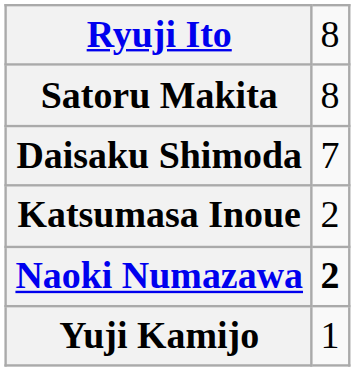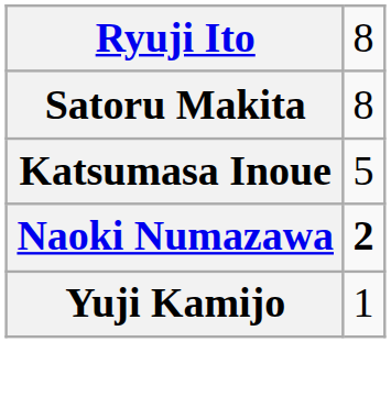 <table class="wikitable" style="margin: 1em auto 1em auto;text-align:center">
 <tr>
 <th><a href='#'>Ryuji Ito</a></th>
 <td>8</td>
 </tr>
 <tr>
 <th>Satoru Makita</th>
 <td>8</td>
 </tr>
 <tr>
-<th>Daisaku Shimoda</th>
-<td>7</td>
-</tr>
-<tr>
 <th>Katsumasa Inoue</th>
-<td>2</td>
+<td>5</td>
 </tr>
 <tr>
 <th><a href='#'>Naoki Numazawa</a></th>
 <td><strong>2</strong></td>
 </tr>
 <tr>
 <th>Yuji Kamijo</th>
 <td>1</td>
 </tr>
 </table>
